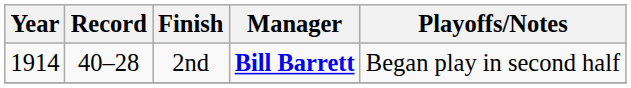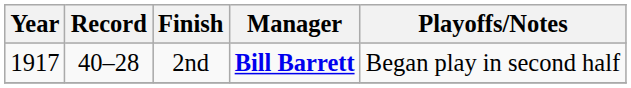 <table class="wikitable" style="text-align:center">
 <tr>
 <th>Year</th>
 <th>Record</th>
 <th>Finish</th>
 <th>Manager</th>
 <th>Playoffs/Notes</th>
 </tr>
 <tr>
-<td>1914</td>
+<td>1917</td>
 <td>40–28</td>
 <td>2nd</td>
 <td><strong><a href='#'>Bill Barrett</a></strong></td>
 <td>Began play in second half</td>
 </tr>
 <tr>
 </tr>
 </table>
